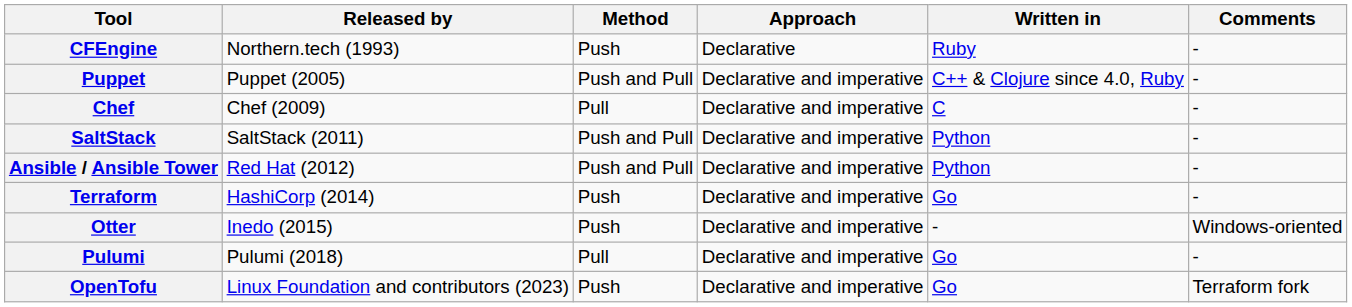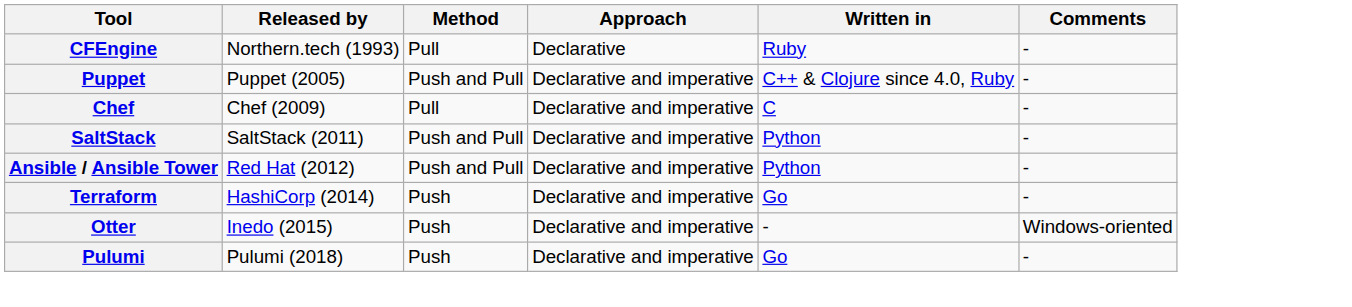 <table class="wikitable">
 <tr>
 <th>Tool</th>
 <th>Released by</th>
 <th>Method</th>
 <th>Approach</th>
 <th>Written in</th>
 <th>Comments</th>
 </tr>
 <tr>
 <th><a href='#'>CFEngine</a></th>
 <td>Northern.tech (1993)</td>
-<td>Push</td>
+<td>Pull</td>
 <td>Declarative</td>
 <td><a href='#'>Ruby</a></td>
 <td>-</td>
 </tr>
 <tr>
 <th><a href='#'>Puppet</a></th>
 <td>Puppet (2005)</td>
 <td>Push and Pull</td>
 <td>Declarative and imperative</td>
 <td><a href='#'>C++</a> & <a href='#'>Clojure</a> since 4.0, <a href='#'>Ruby</a></td>
 <td>-</td>
 </tr>
 <tr>
 <th><a href='#'>Chef</a></th>
 <td>Chef (2009)</td>
 <td>Pull</td>
 <td>Declarative and imperative</td>
 <td><a href='#'>C</a></td>
 <td>-</td>
 </tr>
 <tr>
 <th><a href='#'>SaltStack</a></th>
 <td>SaltStack (2011)</td>
 <td>Push and Pull</td>
 <td>Declarative and imperative</td>
 <td><a href='#'>Python</a></td>
 <td>-</td>
 </tr>
 <tr>
 <th><a href='#'>Ansible</a> / <a href='#'>Ansible Tower</a></th>
 <td><a href='#'>Red Hat</a> (2012)</td>
 <td>Push and Pull</td>
 <td>Declarative and imperative</td>
 <td><a href='#'>Python</a></td>
 <td>-</td>
 </tr>
 <tr>
 <th><a href='#'>Terraform</a></th>
 <td><a href='#'>HashiCorp</a> (2014)</td>
 <td>Push</td>
 <td>Declarative and imperative</td>
 <td><a href='#'>Go</a></td>
 <td>-</td>
 </tr>
 <tr>
 <th><a href='#'>Otter</a></th>
 <td><a href='#'>Inedo</a> (2015)</td>
 <td>Push</td>
 <td>Declarative and imperative</td>
 <td>-</td>
 <td>Windows-oriented</td>
 </tr>
 <tr>
 <th><a href='#'>Pulumi</a></th>
 <td>Pulumi (2018)</td>
-<td>Pull</td>
+<td>Push</td>
 <td>Declarative and imperative</td>
 <td><a href='#'>Go</a></td>
 <td>-</td>
 </tr>
-<tr>
-<th><a href='#'>OpenTofu</a></th>
-<td><a href='#'>Linux Foundation</a> and contributors (2023)</td>
-<td>Push</td>
-<td>Declarative and imperative</td>
-<td><a href='#'>Go</a></td>
-<td>Terraform fork</td>
-</tr>
 </table>
